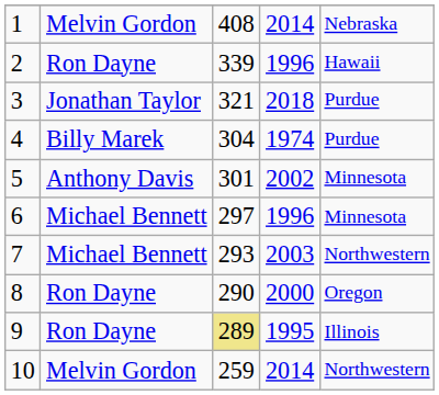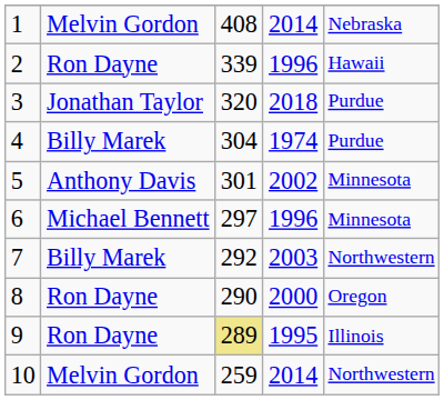 <table class="wikitable">
 <tr>
 </tr>
 <tr>
 <td>1</td>
 <td><a href='#'>Melvin Gordon</a></td>
 <td>408</td>
 <td><a href='#'>2014</a></td>
 <td style="font-size:80%;"><a href='#'>Nebraska</a></td>
 </tr>
 <tr>
 <td>2</td>
 <td><a href='#'>Ron Dayne</a></td>
 <td>339</td>
 <td><a href='#'>1996</a></td>
 <td style="font-size:80%;"><a href='#'>Hawaii</a></td>
 </tr>
 <tr>
 <td>3</td>
 <td><a href='#'>Jonathan Taylor</a></td>
-<td>321</td>
+<td>320</td>
 <td><a href='#'>2018</a></td>
 <td style="font-size:80%;"><a href='#'>Purdue</a></td>
 </tr>
 <tr>
 <td>4</td>
 <td><a href='#'>Billy Marek</a></td>
 <td>304</td>
 <td><a href='#'>1974</a></td>
 <td style="font-size:80%;"><a href='#'>Purdue</a></td>
 </tr>
 <tr>
 <td>5</td>
 <td><a href='#'>Anthony Davis</a></td>
 <td>301</td>
 <td><a href='#'>2002</a></td>
 <td style="font-size:80%;"><a href='#'>Minnesota</a></td>
 </tr>
 <tr>
 <td>6</td>
 <td><a href='#'>Michael Bennett</a></td>
 <td>297</td>
 <td><a href='#'>1996</a></td>
 <td style="font-size:80%;"><a href='#'>Minnesota</a></td>
 </tr>
 <tr>
 <td>7</td>
-<td><a href='#'>Michael Bennett</a></td>
-<td>293</td>
+<td><a href='#'>Billy Marek</a></td>
+<td>292</td>
 <td><a href='#'>2003</a></td>
 <td style="font-size:80%;"><a href='#'>Northwestern</a></td>
 </tr>
 <tr>
 <td>8</td>
 <td><a href='#'>Ron Dayne</a></td>
 <td>290</td>
 <td><a href='#'>2000</a></td>
 <td style="font-size:80%;"><a href='#'>Oregon</a></td>
 </tr>
 <tr>
 <td>9</td>
 <td><a href='#'>Ron Dayne</a></td>
 <td style="background: khaki;">289</td>
 <td><a href='#'>1995</a></td>
 <td style="font-size:80%;"><a href='#'>Illinois</a></td>
 </tr>
 <tr>
 <td>10</td>
 <td><a href='#'>Melvin Gordon</a></td>
 <td>259</td>
 <td><a href='#'>2014</a></td>
 <td style="font-size:80%;"><a href='#'>Northwestern</a></td>
 </tr>
 </table>
